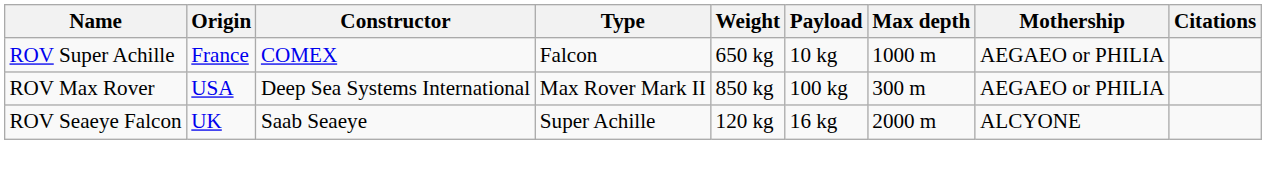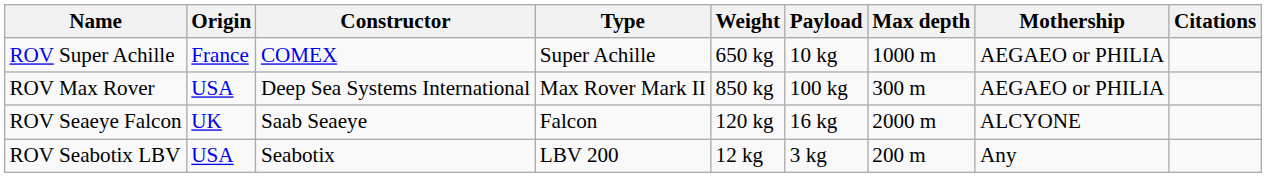 <table class="wikitable">
 <tr>
 <th>Name</th>
 <th>Origin</th>
 <th>Constructor</th>
 <th>Type</th>
 <th>Weight</th>
 <th>Payload</th>
 <th>Max depth</th>
 <th>Mothership</th>
 <th>Citations</th>
 </tr>
 <tr>
 <td><a href='#'>ROV</a> Super Achille</td>
 <td><a href='#'>France</a></td>
 <td><a href='#'>COMEX</a></td>
-<td>Falcon</td>
+<td>Super Achille</td>
 <td>650 kg</td>
 <td>10 kg</td>
 <td>1000 m</td>
 <td>AEGAEO or PHILIA</td>
 <td></td>
 </tr>
 <tr>
 <td>ROV Max Rover</td>
 <td><a href='#'>USA</a></td>
 <td>Deep Sea Systems International</td>
 <td>Max Rover Mark II</td>
 <td>850 kg</td>
 <td>100 kg</td>
 <td>300 m</td>
 <td>AEGAEO or PHILIA</td>
 <td></td>
 </tr>
 <tr>
 <td>ROV Seaeye Falcon</td>
 <td><a href='#'>UK</a></td>
 <td>Saab Seaeye</td>
-<td>Super Achille</td>
+<td>Falcon</td>
 <td>120 kg</td>
 <td>16 kg</td>
 <td>2000 m</td>
 <td>ALCYONE</td>
 <td></td>
 </tr>
+<tr>
+<td>ROV Seabotix LBV</td>
+<td><a href='#'>USA</a></td>
+<td>Seabotix</td>
+<td>LBV 200</td>
+<td>12 kg</td>
+<td>3 kg</td>
+<td>200 m</td>
+<td>Any</td>
+<td></td>
+</tr>
 </table>
